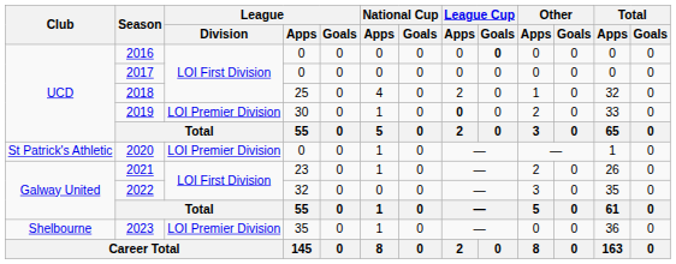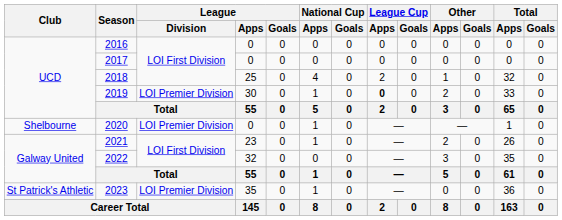 <table class="wikitable" style="text-align:center">
 <tr>
 <th rowspan="2">Club</th>
 <th rowspan="2">Season</th>
 <th colspan="3">League</th>
 <th colspan="2">National Cup</th>
 <th colspan="2"><a href='#'>League Cup</a></th>
 <th colspan="2">Other</th>
 <th colspan="2">Total</th>
 </tr>
 <tr>
 <th>Division</th>
 <th>Apps</th>
 <th>Goals</th>
 <th>Apps</th>
 <th>Goals</th>
 <th>Apps</th>
 <th>Goals</th>
 <th>Apps</th>
 <th>Goals</th>
 <th>Apps</th>
 <th>Goals</th>
 </tr>
 <tr>
 <td rowspan="5"><a href='#'>UCD</a></td>
 <td><a href='#'>2016</a></td>
 <td rowspan="3"><a href='#'>LOI First Division</a></td>
 <td>0</td>
 <td>0</td>
 <td>0</td>
 <td>0</td>
 <td>0</td>
-<td><strong>0</strong></td>
+<td>0</td>
 <td>0</td>
 <td>0</td>
 <td>0</td>
 <td>0</td>
 </tr>
 <tr>
 <td><a href='#'>2017</a></td>
 <td>0</td>
 <td>0</td>
 <td>0</td>
 <td>0</td>
 <td>0</td>
 <td>0</td>
 <td>0</td>
 <td>0</td>
 <td>0</td>
 <td>0</td>
 </tr>
 <tr>
 <td><a href='#'>2018</a></td>
 <td>25</td>
 <td>0</td>
 <td>4</td>
 <td>0</td>
 <td>2</td>
 <td>0</td>
 <td>1</td>
 <td>0</td>
 <td>32</td>
 <td>0</td>
 </tr>
 <tr>
 <td><a href='#'>2019</a></td>
 <td><a href='#'>LOI Premier Division</a></td>
 <td>30</td>
 <td>0</td>
 <td>1</td>
 <td>0</td>
 <td><strong>0</strong></td>
 <td>0</td>
 <td>2</td>
 <td>0</td>
 <td>33</td>
 <td>0</td>
 </tr>
 <tr>
 <th colspan="2">Total</th>
 <th>55</th>
 <th>0</th>
 <th>5</th>
 <th>0</th>
 <th>2</th>
 <th>0</th>
 <th>3</th>
 <th>0</th>
 <th>65</th>
 <th>0</th>
 </tr>
 <tr>
-<td><a href='#'>St Patrick's Athletic</a></td>
+<td><a href='#'>Shelbourne</a></td>
 <td><a href='#'>2020</a></td>
 <td><a href='#'>LOI Premier Division</a></td>
 <td>0</td>
 <td>0</td>
 <td>1</td>
 <td>0</td>
 <td colspan="2">—</td>
 <td colspan="2">—</td>
 <td>1</td>
 <td>0</td>
 </tr>
 <tr>
 <td rowspan="3"><a href='#'>Galway United</a></td>
 <td><a href='#'>2021</a></td>
 <td rowspan="2"><a href='#'>LOI First Division</a></td>
 <td>23</td>
 <td>0</td>
 <td>1</td>
 <td>0</td>
 <td colspan="2">—</td>
 <td>2</td>
 <td>0</td>
 <td>26</td>
 <td>0</td>
 </tr>
 <tr>
 <td><a href='#'>2022</a></td>
 <td>32</td>
 <td>0</td>
 <td>0</td>
 <td>0</td>
 <td colspan="2">—</td>
 <td>3</td>
 <td>0</td>
 <td>35</td>
 <td>0</td>
 </tr>
 <tr>
 <th colspan="2">Total</th>
 <th>55</th>
 <th>0</th>
 <th>1</th>
 <th>0</th>
 <th colspan="2">—</th>
 <th>5</th>
 <th>0</th>
 <th>61</th>
 <th>0</th>
 </tr>
 <tr>
-<td><a href='#'>Shelbourne</a></td>
+<td><a href='#'>St Patrick's Athletic</a></td>
 <td><a href='#'>2023</a></td>
 <td><a href='#'>LOI Premier Division</a></td>
 <td>35</td>
 <td>0</td>
 <td>1</td>
 <td>0</td>
 <td colspan="2">—</td>
 <td>0</td>
 <td>0</td>
 <td>36</td>
 <td>0</td>
 </tr>
 <tr>
 <th colspan="3">Career Total</th>
 <th>145</th>
 <th>0</th>
 <th>8</th>
 <th>0</th>
 <th>2</th>
 <th>0</th>
 <th>8</th>
 <th>0</th>
 <th>163</th>
 <th>0</th>
 </tr>
 </table>
